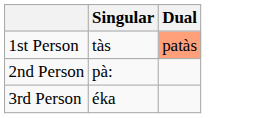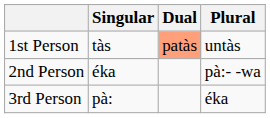 <table class="wikitable">
 <tr>
 <th></th>
 <th>Singular</th>
 <th>Dual</th>
+<th>Plural</th>
 </tr>
 <tr>
 <td>1st Person</td>
 <td>tàs</td>
 <td style="background: lightsalmon;">patàs</td>
+<td>untàs</td>
 </tr>
 <tr>
 <td>2nd Person</td>
-<td>pà:</td>
+<td>éka</td>
 <td></td>
+<td>pà:- -wa</td>
 </tr>
 <tr>
 <td>3rd Person</td>
+<td>pà:</td>
+<td></td>
 <td>éka</td>
-<td></td>
 </tr>
 </table>
